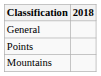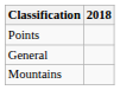 <table class="wikitable">
 <tr>
 <th>Classification</th>
 <th>2018</th>
 </tr>
 <tr>
-<td>General</td>
+<td>Points</td>
 <td colspan=1 align=center></td>
 </tr>
 <tr>
-<td>Points</td>
+<td>General</td>
 <td colspan=1 align=center></td>
 </tr>
 <tr>
 <td>Mountains</td>
 <td colspan=1 align=center></td>
 </tr>
 </table>
